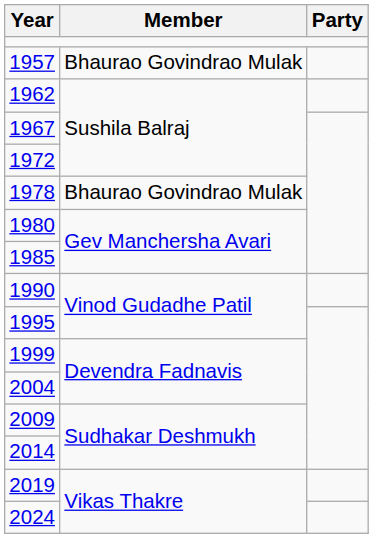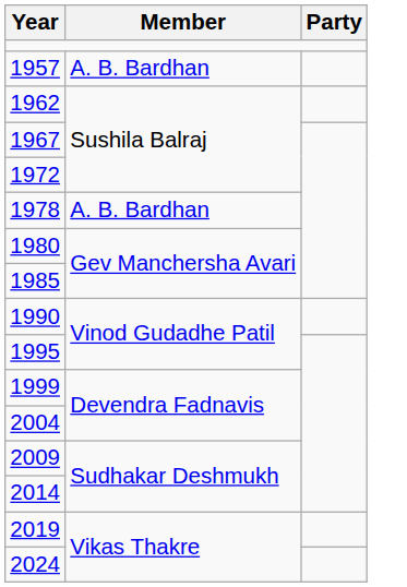 <table class="wikitable">
 <tr>
 <th>Year</th>
 <th>Member</th>
 <th colspan="2">Party</th>
 </tr>
 <tr>
 <td colspan="4"></td>
 </tr>
 <tr>
 <td><a href='#'>1957</a></td>
-<td>Bhaurao Govindrao Mulak</td>
+<td><a href='#'>A. B. Bardhan</a></td>
 <td></td>
 </tr>
 <tr>
 <td><a href='#'>1962</a></td>
 <td rowspan="3">Sushila Balraj</td>
 <td></td>
 </tr>
 <tr>
 <td><a href='#'>1967</a></td>
 </tr>
 <tr>
 <td><a href='#'>1972</a></td>
 </tr>
 <tr>
 <td><a href='#'>1978</a></td>
-<td>Bhaurao Govindrao Mulak</td>
+<td><a href='#'>A. B. Bardhan</a></td>
 </tr>
 <tr>
 <td><a href='#'>1980</a></td>
 <td rowspan="2"><a href='#'>Gev Manchersha Avari</a></td>
 </tr>
 <tr>
 <td><a href='#'>1985</a></td>
 </tr>
 <tr>
 <td><a href='#'>1990</a></td>
 <td rowspan="2"><a href='#'>Vinod Gudadhe Patil</a></td>
 <td></td>
 </tr>
 <tr>
 <td><a href='#'>1995</a></td>
 </tr>
 <tr>
 <td><a href='#'>1999</a></td>
 <td rowspan="2"><a href='#'>Devendra Fadnavis</a></td>
 </tr>
 <tr>
 <td><a href='#'>2004</a></td>
 </tr>
 <tr>
 <td><a href='#'>2009</a></td>
 <td rowspan="2"><a href='#'>Sudhakar Deshmukh</a></td>
 </tr>
 <tr>
 <td><a href='#'>2014</a></td>
 </tr>
 <tr>
 <td><a href='#'>2019</a></td>
 <td rowspan="2"><a href='#'>Vikas Thakre</a></td>
 <td></td>
 </tr>
 <tr>
 <td><a href='#'>2024</a></td>
 </tr>
 </table>
